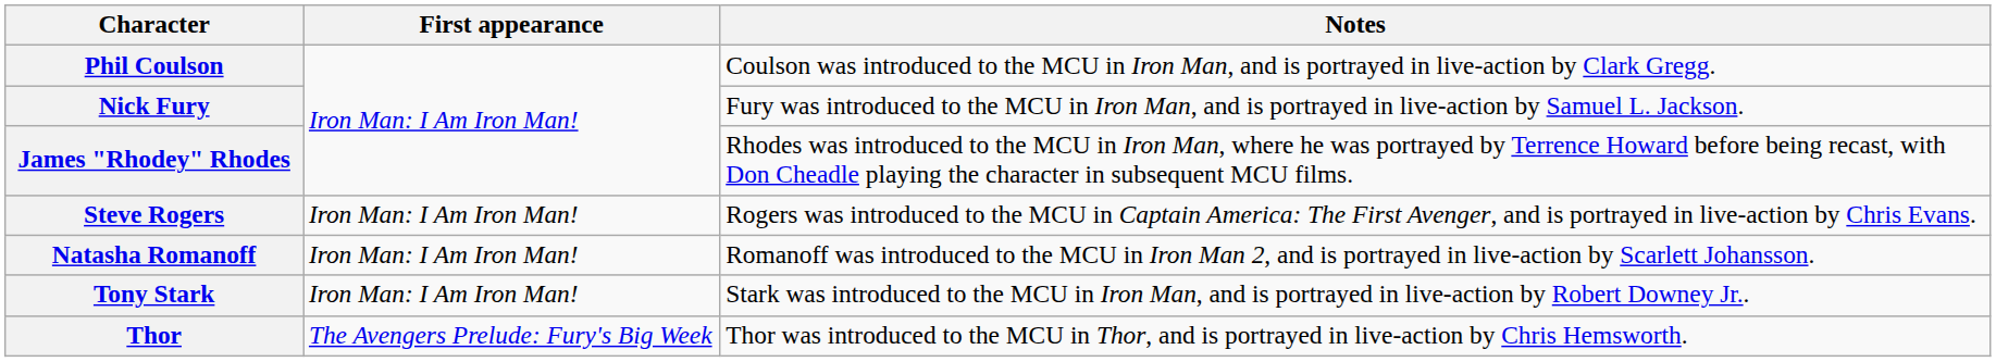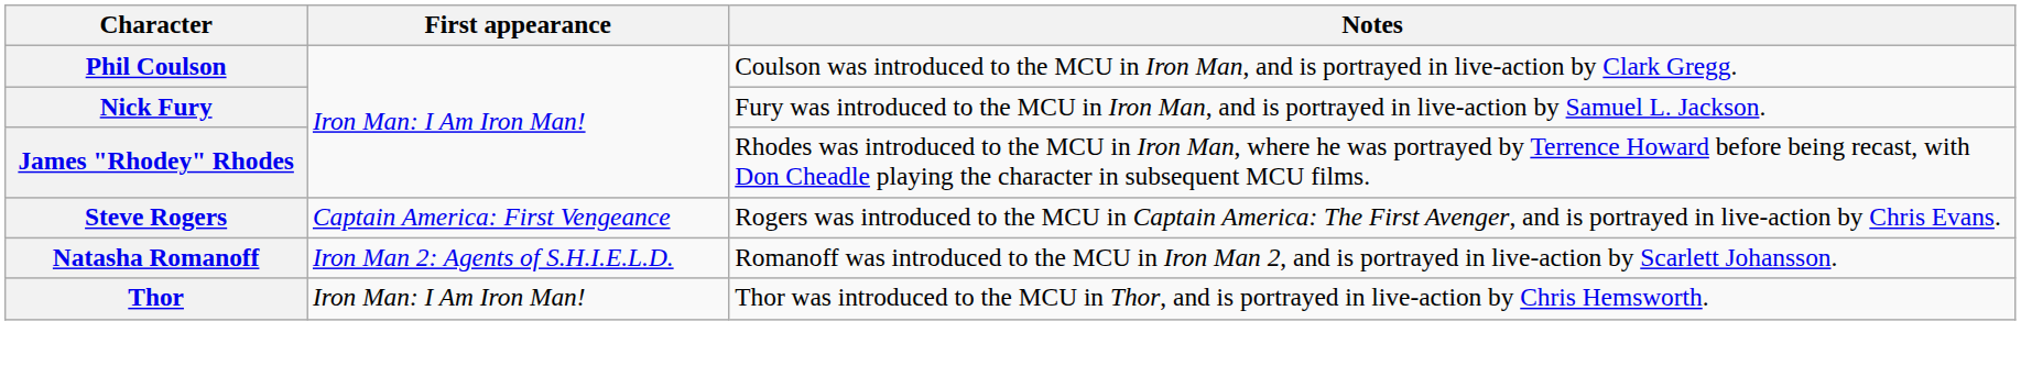 <table class="wikitable plainrowheaders defaultcenter col3left" style="width: 99%;">
 <tr>
 <th scope="col" style="width: 15%;">Character</th>
 <th scope="col" style="width: 21%;">First appearance</th>
 <th scope="col">Notes</th>
 </tr>
 <tr>
 <th><a href='#'>Phil Coulson</a></th>
 <td rowspan="3"><em><a href='#'>Iron Man: I Am Iron Man!</a></em></td>
 <td>Coulson was introduced to the MCU in <em>Iron Man</em>, and is portrayed in live-action by <a href='#'>Clark Gregg</a>.</td>
 </tr>
 <tr>
 <th><a href='#'>Nick Fury</a></th>
 <td style="text-align:left;">Fury was introduced to the MCU in <em>Iron Man</em>, and is portrayed in live-action by <a href='#'>Samuel L. Jackson</a>.</td>
 </tr>
 <tr>
 <th><a href='#'>James "Rhodey" Rhodes<br></a></th>
 <td style="text-align:left;">Rhodes was introduced to the MCU in <em>Iron Man</em>, where he was portrayed by <a href='#'>Terrence Howard</a> before being recast, with <a href='#'>Don Cheadle</a> playing the character in subsequent MCU films.</td>
 </tr>
 <tr>
 <th><a href='#'>Steve Rogers<br></a></th>
-<td><em>Iron Man: I Am Iron Man!</em></td>
+<td><em><a href='#'>Captain America: First Vengeance</a></em></td>
 <td>Rogers was introduced to the MCU in <em>Captain America: The First Avenger</em>, and is portrayed in live-action by <a href='#'>Chris Evans</a>.</td>
 </tr>
 <tr>
 <th><a href='#'>Natasha Romanoff<br></a></th>
-<td><em>Iron Man: I Am Iron Man!</em></td>
+<td><em><a href='#'>Iron Man 2: Agents of S.H.I.E.L.D.</a></em></td>
 <td>Romanoff was introduced to the MCU in <em>Iron Man 2</em>, and is portrayed in live-action by <a href='#'>Scarlett Johansson</a>.</td>
 </tr>
 <tr>
-<th><a href='#'>Tony Stark<br></a></th>
+<th><a href='#'>Thor</a></th>
 <td><em>Iron Man: I Am Iron Man!</em></td>
-<td>Stark was introduced to the MCU in <em>Iron Man</em>, and is portrayed in live-action by <a href='#'>Robert Downey Jr.</a>.</td>
-</tr>
-<tr>
-<th><a href='#'>Thor</a></th>
-<td><em><a href='#'>The Avengers Prelude: Fury's Big Week</a></em></td>
 <td>Thor was introduced to the MCU in <em>Thor</em>, and is portrayed in live-action by <a href='#'>Chris Hemsworth</a>.</td>
 </tr>
 </table>
